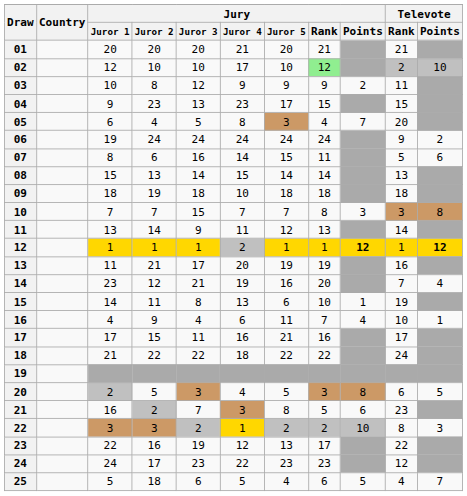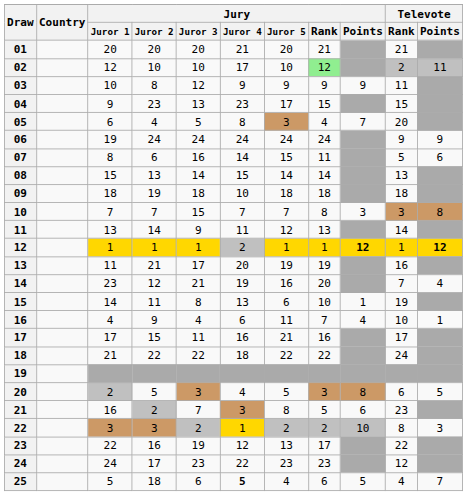 <table class="sortable wikitable collapsible plainrowheaders" style="text-align:center">
 <tr>
 </tr>
 <tr>
 <th scope="col" rowspan="2">Draw</th>
 <th scope="col" rowspan="2">Country</th>
 <th scope="col" colspan="7">Jury</th>
 <th scope="col" colspan="2">Televote</th>
 </tr>
 <tr>
 <th scope="col"><small>Juror 1</small></th>
 <th scope="col"><small>Juror 2</small></th>
 <th scope="col"><small>Juror 3</small></th>
 <th scope="col"><small>Juror 4</small></th>
 <th scope="col"><small>Juror 5</small></th>
 <th scope="col">Rank</th>
 <th scope="col">Points</th>
 <th scope="col">Rank</th>
 <th scope="col">Points</th>
 </tr>
 <tr>
 <th scope="row" style="text-align:center;">01</th>
 <td style="text-align:left;"></td>
 <td>20</td>
 <td>20</td>
 <td>20</td>
 <td>21</td>
 <td>20</td>
 <td>21</td>
 <td style="background:#AAAAAA;"></td>
 <td>21</td>
 <td style="background:#AAAAAA;"></td>
 </tr>
 <tr>
 <th scope="row" style="text-align:center;">02</th>
 <td style="text-align:left;"></td>
 <td>12</td>
 <td>10</td>
 <td>10</td>
 <td>17</td>
 <td>10</td>
 <td style="background: lightgreen;">12</td>
 <td style="background:#AAAAAA;"></td>
 <td style="background:silver;">2</td>
-<td style="background:silver;">10</td>
+<td style="background:silver;">11</td>
 </tr>
 <tr>
 <th scope="row" style="text-align:center;">03</th>
 <td style="text-align:left;"></td>
 <td>10</td>
 <td>8</td>
 <td>12</td>
 <td>9</td>
 <td>9</td>
 <td>9</td>
-<td>2</td>
+<td>9</td>
 <td>11</td>
 <td style="background:#AAAAAA;"></td>
 </tr>
 <tr>
 <th scope="row" style="text-align:center;">04</th>
 <td style="text-align:left;"></td>
 <td>9</td>
 <td>23</td>
 <td>13</td>
 <td>23</td>
 <td>17</td>
 <td>15</td>
 <td style="background:#AAAAAA;"></td>
 <td>15</td>
 <td style="background:#AAAAAA;"></td>
 </tr>
 <tr>
 <th scope="row" style="text-align:center;">05</th>
 <td style="text-align:left;"></td>
 <td>6</td>
 <td>4</td>
 <td>5</td>
 <td>8</td>
 <td style="background:#CC9966;">3</td>
 <td>4</td>
 <td>7</td>
 <td>20</td>
 <td style="background:#AAAAAA;"></td>
 </tr>
 <tr>
 <th scope="row" style="text-align:center;">06</th>
 <td style="text-align:left;"></td>
 <td>19</td>
 <td>24</td>
 <td>24</td>
 <td>24</td>
 <td>24</td>
 <td>24</td>
 <td style="background:#AAAAAA;"></td>
 <td>9</td>
-<td>2</td>
+<td>9</td>
 </tr>
 <tr>
 <th scope="row" style="text-align:center;">07</th>
 <td style="text-align:left;"></td>
 <td>8</td>
 <td>6</td>
 <td>16</td>
 <td>14</td>
 <td>15</td>
 <td>11</td>
 <td style="background:#AAAAAA;"></td>
 <td>5</td>
 <td>6</td>
 </tr>
 <tr>
 <th scope="row" style="text-align:center;">08</th>
 <td style="text-align:left;"></td>
 <td>15</td>
 <td>13</td>
 <td>14</td>
 <td>15</td>
 <td>14</td>
 <td>14</td>
 <td style="background:#AAAAAA;"></td>
 <td>13</td>
 <td style="background:#AAAAAA;"></td>
 </tr>
 <tr>
 <th scope="row" style="text-align:center;">09</th>
 <td style="text-align:left;"></td>
 <td>18</td>
 <td>19</td>
 <td>18</td>
 <td>10</td>
 <td>18</td>
 <td>18</td>
 <td style="background:#AAAAAA;"></td>
 <td>18</td>
 <td style="background:#AAAAAA;"></td>
 </tr>
 <tr>
 <th scope="row" style="text-align:center;">10</th>
 <td style="text-align:left;"></td>
 <td>7</td>
 <td>7</td>
 <td>15</td>
 <td>7</td>
 <td>7</td>
 <td>8</td>
 <td>3</td>
 <td style="background:#CC9966;">3</td>
 <td style="background:#CC9966;">8</td>
 </tr>
 <tr>
 <th scope="row" style="text-align:center;">11</th>
 <td style="text-align:left;"></td>
 <td>13</td>
 <td>14</td>
 <td>9</td>
 <td>11</td>
 <td>12</td>
 <td>13</td>
 <td style="background:#AAAAAA;"></td>
 <td>14</td>
 <td style="background:#AAAAAA;"></td>
 </tr>
 <tr>
 <th scope="row" style="text-align:center;">12</th>
 <td style="text-align:left;"></td>
 <td style="background:gold;">1</td>
 <td style="background:gold;">1</td>
 <td style="background:gold;">1</td>
 <td style="background:silver;">2</td>
 <td style="background:gold;">1</td>
 <td style="background:gold;">1</td>
 <td style="background:gold;"><strong>12</strong></td>
 <td style="background:gold;">1</td>
 <td style="background:gold;"><strong>12</strong></td>
 </tr>
 <tr>
 <th scope="row" style="text-align:center;">13</th>
 <td style="text-align:left;"></td>
 <td>11</td>
 <td>21</td>
 <td>17</td>
 <td>20</td>
 <td>19</td>
 <td>19</td>
 <td style="background:#AAAAAA;"></td>
 <td>16</td>
 <td style="background:#AAAAAA;"></td>
 </tr>
 <tr>
 <th scope="row" style="text-align:center;">14</th>
 <td style="text-align:left;"></td>
 <td>23</td>
 <td>12</td>
 <td>21</td>
 <td>19</td>
 <td>16</td>
 <td>20</td>
 <td style="background:#AAAAAA;"></td>
 <td>7</td>
 <td>4</td>
 </tr>
 <tr>
 <th scope="row" style="text-align:center;">15</th>
 <td style="text-align:left;"></td>
 <td>14</td>
 <td>11</td>
 <td>8</td>
 <td>13</td>
 <td>6</td>
 <td>10</td>
 <td>1</td>
 <td>19</td>
 <td style="background:#AAAAAA;"></td>
 </tr>
 <tr>
 <th scope="row" style="text-align:center;">16</th>
 <td style="text-align:left;"></td>
 <td>4</td>
 <td>9</td>
 <td>4</td>
 <td>6</td>
 <td>11</td>
 <td>7</td>
 <td>4</td>
 <td>10</td>
 <td>1</td>
 </tr>
 <tr>
 <th scope="row" style="text-align:center;">17</th>
 <td style="text-align:left;"></td>
 <td>17</td>
 <td>15</td>
 <td>11</td>
 <td>16</td>
 <td>21</td>
 <td>16</td>
 <td style="background:#AAAAAA;"></td>
 <td>17</td>
 <td style="background:#AAAAAA;"></td>
 </tr>
 <tr>
 <th scope="row" style="text-align:center;">18</th>
 <td style="text-align:left;"></td>
 <td>21</td>
 <td>22</td>
 <td>22</td>
 <td>18</td>
 <td>22</td>
 <td>22</td>
 <td style="background:#AAAAAA;"></td>
 <td>24</td>
 <td style="background:#AAAAAA;"></td>
 </tr>
 <tr class="sortbottom">
 <th scope="row" style="text-align:center;">19</th>
 <td style="text-align:left;"></td>
 <td style="background:#AAAAAA;"></td>
 <td style="background:#AAAAAA;"></td>
 <td style="background:#AAAAAA;"></td>
 <td style="background:#AAAAAA;"></td>
 <td style="background:#AAAAAA;"></td>
 <td style="background:#AAAAAA;"></td>
 <td style="background:#AAAAAA;"></td>
 <td style="background:#AAAAAA;"></td>
 <td style="background:#AAAAAA;"></td>
 </tr>
 <tr>
 <th scope="row" style="text-align:center;">20</th>
 <td style="text-align:left;"></td>
 <td style="background:silver;">2</td>
 <td>5</td>
 <td style="background:#CC9966;">3</td>
 <td>4</td>
 <td>5</td>
 <td style="background:#CC9966;">3</td>
 <td style="background:#CC9966;">8</td>
 <td>6</td>
 <td>5</td>
 </tr>
 <tr>
 <th scope="row" style="text-align:center;">21</th>
 <td style="text-align:left;"></td>
 <td>16</td>
 <td style="background:silver;">2</td>
 <td>7</td>
 <td style="background:#CC9966;">3</td>
 <td>8</td>
 <td>5</td>
 <td>6</td>
 <td>23</td>
 <td style="background:#AAAAAA;"></td>
 </tr>
 <tr>
 <th scope="row" style="text-align:center;">22</th>
 <td style="text-align:left;"></td>
 <td style="background:#CC9966;">3</td>
 <td style="background:#CC9966;">3</td>
 <td style="background:silver;">2</td>
 <td style="background:gold;">1</td>
 <td style="background:silver;">2</td>
 <td style="background:silver;">2</td>
 <td style="background:silver;">10</td>
 <td>8</td>
 <td>3</td>
 </tr>
 <tr>
 <th scope="row" style="text-align:center;">23</th>
 <td style="text-align:left;"></td>
 <td>22</td>
 <td>16</td>
 <td>19</td>
 <td>12</td>
 <td>13</td>
 <td>17</td>
 <td style="background:#AAAAAA;"></td>
 <td>22</td>
 <td style="background:#AAAAAA;"></td>
 </tr>
 <tr>
 <th scope="row" style="text-align:center;">24</th>
 <td style="text-align:left;"></td>
 <td>24</td>
 <td>17</td>
 <td>23</td>
 <td>22</td>
 <td>23</td>
 <td>23</td>
 <td style="background:#AAAAAA;"></td>
 <td>12</td>
 <td style="background:#AAAAAA;"></td>
 </tr>
 <tr>
 <th scope="row" style="text-align:center;">25</th>
 <td style="text-align:left;"></td>
 <td>5</td>
 <td>18</td>
 <td>6</td>
-<td>5</td>
+<td><strong>5</strong></td>
 <td>4</td>
 <td>6</td>
 <td>5</td>
 <td>4</td>
 <td>7</td>
 </tr>
 </table>
